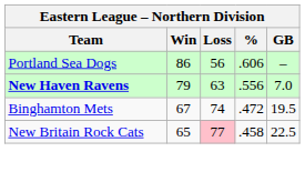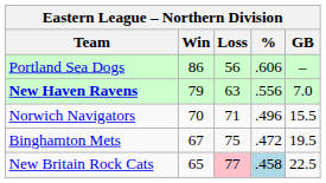 <table class="wikitable">
 <tr>
 <th colspan="5">Eastern League – Northern Division</th>
 </tr>
 <tr>
 <th width="55%">Team</th>
 <th>Win</th>
 <th>Loss</th>
 <th>%</th>
 <th>GB</th>
 </tr>
 <tr align=center bgcolor="#CCFFCC">
 <td align=left><a href='#'>Portland Sea Dogs</a></td>
 <td>86</td>
 <td>56</td>
 <td>.606</td>
 <td>–</td>
 </tr>
 <tr align=center bgcolor="#CCFFCC">
 <td align=left><strong><a href='#'>New Haven Ravens</a></strong></td>
 <td>79</td>
 <td>63</td>
 <td>.556</td>
 <td>7.0</td>
 </tr>
 <tr align=center>
+<td align=left><a href='#'>Norwich Navigators</a></td>
+<td>70</td>
+<td>71</td>
+<td>.496</td>
+<td>15.5</td>
+</tr>
+<tr align=center>
 <td align=left><a href='#'>Binghamton Mets</a></td>
 <td>67</td>
-<td>74</td>
+<td>75</td>
 <td>.472</td>
 <td>19.5</td>
 </tr>
 <tr align=center>
 <td align=left><a href='#'>New Britain Rock Cats</a></td>
 <td>65</td>
 <td style="background: pink;">77</td>
-<td>.458</td>
+<td style="background: lightblue;">.458</td>
 <td>22.5</td>
 </tr>
 </table>
